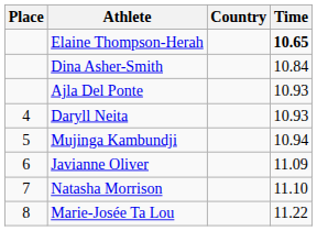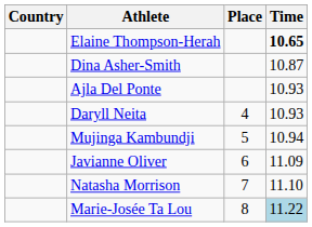 <table class="wikitable">
 <tr>
+<th>Country</th>
+<th>Athlete</th>
 <th>Place</th>
-<th>Athlete</th>
-<th>Country</th>
 <th>Time</th>
 </tr>
 <tr>
+<td></td>
+<td><a href='#'>Elaine Thompson-Herah</a></td>
 <td align=center></td>
-<td><a href='#'>Elaine Thompson-Herah</a></td>
-<td></td>
 <td><strong>10.65</strong></td>
 </tr>
 <tr>
+<td></td>
+<td><a href='#'>Dina Asher-Smith</a></td>
 <td align=center></td>
-<td><a href='#'>Dina Asher-Smith</a></td>
-<td></td>
-<td>10.84</td>
+<td>10.87</td>
 </tr>
 <tr>
+<td></td>
+<td><a href='#'>Ajla Del Ponte</a></td>
 <td align=center></td>
-<td><a href='#'>Ajla Del Ponte</a></td>
-<td></td>
 <td>10.93</td>
 </tr>
 <tr>
+<td></td>
+<td><a href='#'>Daryll Neita</a></td>
 <td align=center>4</td>
-<td><a href='#'>Daryll Neita</a></td>
-<td></td>
 <td>10.93</td>
 </tr>
 <tr>
+<td></td>
+<td><a href='#'>Mujinga Kambundji</a></td>
 <td align=center>5</td>
-<td><a href='#'>Mujinga Kambundji</a></td>
-<td></td>
 <td>10.94</td>
 </tr>
 <tr>
+<td></td>
+<td><a href='#'>Javianne Oliver</a></td>
 <td align=center>6</td>
-<td><a href='#'>Javianne Oliver</a></td>
-<td></td>
 <td>11.09</td>
 </tr>
 <tr>
+<td></td>
+<td><a href='#'>Natasha Morrison</a></td>
 <td align=center>7</td>
-<td><a href='#'>Natasha Morrison</a></td>
-<td></td>
 <td>11.10</td>
 </tr>
 <tr>
+<td></td>
+<td><a href='#'>Marie-Josée Ta Lou</a></td>
 <td align=center>8</td>
-<td><a href='#'>Marie-Josée Ta Lou</a></td>
-<td></td>
-<td>11.22</td>
+<td style="background: lightblue;">11.22</td>
 </tr>
 </table>
